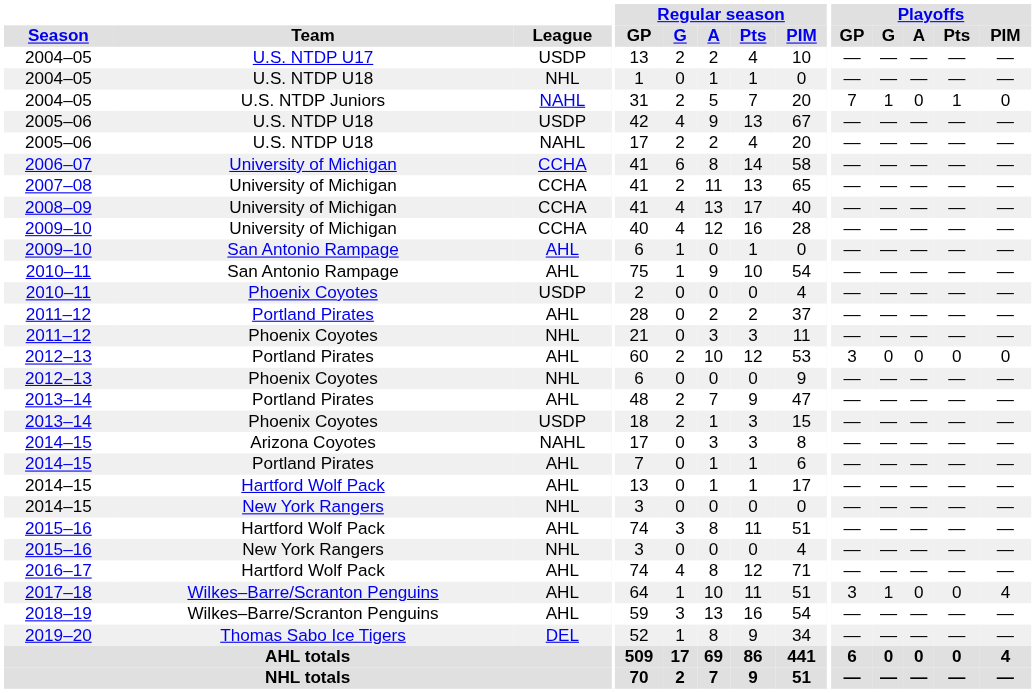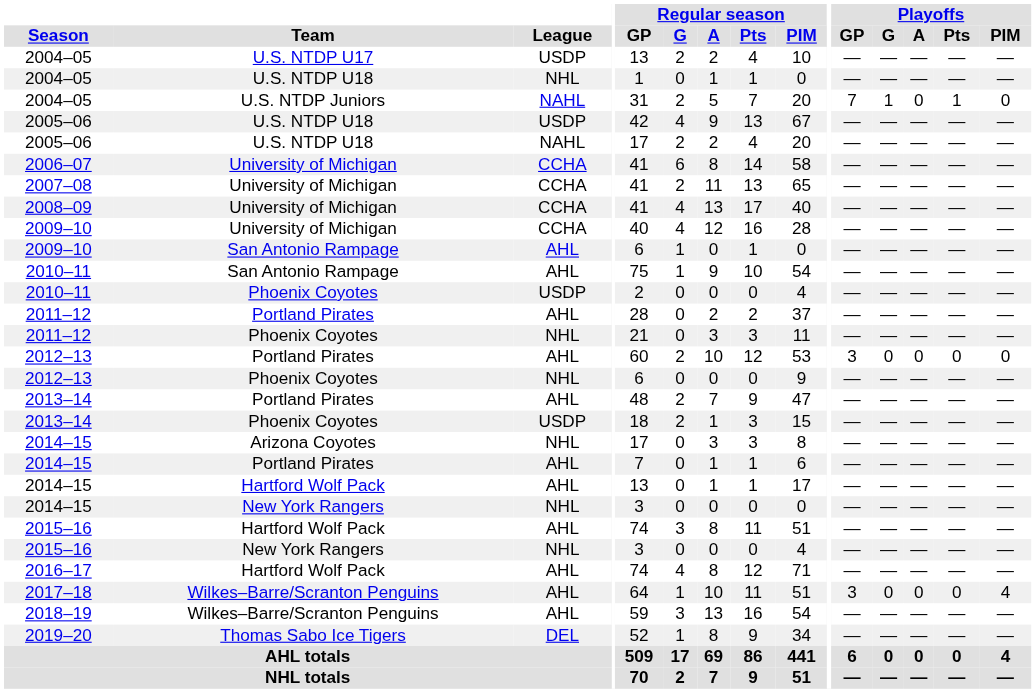 <table border="0" cellpadding="1" cellspacing="0" style="text-align:center; width:60em">
 <tr bgcolor="#e0e0e0">
 <th colspan="3"  bgcolor="#ffffff"></th>
 <th rowspan="99" bgcolor="#ffffff"></th>
 <th colspan="5"><a href='#'>Regular season</a></th>
 <th rowspan="99" bgcolor="#ffffff"></th>
 <th colspan="5"><a href='#'>Playoffs</a></th>
 </tr>
 <tr bgcolor="#e0e0e0">
 <th><a href='#'>Season</a></th>
 <th>Team</th>
 <th>League</th>
 <th>GP</th>
 <th><a href='#'>G</a></th>
 <th><a href='#'>A</a></th>
 <th><a href='#'>Pts</a></th>
 <th><a href='#'>PIM</a></th>
 <th>GP</th>
 <th>G</th>
 <th>A</th>
 <th>Pts</th>
 <th>PIM</th>
 </tr>
 <tr>
 <td>2004–05</td>
 <td><a href='#'>U.S. NTDP U17</a></td>
 <td>USDP</td>
 <td>13</td>
 <td>2</td>
 <td>2</td>
 <td>4</td>
 <td>10</td>
 <td>—</td>
 <td>—</td>
 <td>—</td>
 <td>—</td>
 <td>—</td>
 </tr>
 <tr bgcolor="#f0f0f0">
 <td>2004–05</td>
 <td>U.S. NTDP U18</td>
 <td>NHL</td>
 <td>1</td>
 <td>0</td>
 <td>1</td>
 <td>1</td>
 <td>0</td>
 <td>—</td>
 <td>—</td>
 <td>—</td>
 <td>—</td>
 <td>—</td>
 </tr>
 <tr>
 <td>2004–05</td>
 <td>U.S. NTDP Juniors</td>
 <td><a href='#'>NAHL</a></td>
 <td>31</td>
 <td>2</td>
 <td>5</td>
 <td>7</td>
 <td>20</td>
 <td>7</td>
 <td>1</td>
 <td>0</td>
 <td>1</td>
 <td>0</td>
 </tr>
 <tr bgcolor="#f0f0f0">
 <td>2005–06</td>
 <td>U.S. NTDP U18</td>
 <td>USDP</td>
 <td>42</td>
 <td>4</td>
 <td>9</td>
 <td>13</td>
 <td>67</td>
 <td>—</td>
 <td>—</td>
 <td>—</td>
 <td>—</td>
 <td>—</td>
 </tr>
 <tr>
 <td>2005–06</td>
 <td>U.S. NTDP U18</td>
 <td>NAHL</td>
 <td>17</td>
 <td>2</td>
 <td>2</td>
 <td>4</td>
 <td>20</td>
 <td>—</td>
 <td>—</td>
 <td>—</td>
 <td>—</td>
 <td>—</td>
 </tr>
 <tr bgcolor="#f0f0f0">
 <td><a href='#'>2006–07</a></td>
 <td><a href='#'>University of Michigan</a></td>
 <td><a href='#'>CCHA</a></td>
 <td>41</td>
 <td>6</td>
 <td>8</td>
 <td>14</td>
 <td>58</td>
 <td>—</td>
 <td>—</td>
 <td>—</td>
 <td>—</td>
 <td>—</td>
 </tr>
 <tr>
 <td><a href='#'>2007–08</a></td>
 <td>University of Michigan</td>
 <td>CCHA</td>
 <td>41</td>
 <td>2</td>
 <td>11</td>
 <td>13</td>
 <td>65</td>
 <td>—</td>
 <td>—</td>
 <td>—</td>
 <td>—</td>
 <td>—</td>
 </tr>
 <tr bgcolor="#f0f0f0">
 <td><a href='#'>2008–09</a></td>
 <td>University of Michigan</td>
 <td>CCHA</td>
 <td>41</td>
 <td>4</td>
 <td>13</td>
 <td>17</td>
 <td>40</td>
 <td>—</td>
 <td>—</td>
 <td>—</td>
 <td>—</td>
 <td>—</td>
 </tr>
 <tr>
 <td><a href='#'>2009–10</a></td>
 <td>University of Michigan</td>
 <td>CCHA</td>
 <td>40</td>
 <td>4</td>
 <td>12</td>
 <td>16</td>
 <td>28</td>
 <td>—</td>
 <td>—</td>
 <td>—</td>
 <td>—</td>
 <td>—</td>
 </tr>
 <tr bgcolor="#f0f0f0">
 <td><a href='#'>2009–10</a></td>
 <td><a href='#'>San Antonio Rampage</a></td>
 <td><a href='#'>AHL</a></td>
 <td>6</td>
 <td>1</td>
 <td>0</td>
 <td>1</td>
 <td>0</td>
 <td>—</td>
 <td>—</td>
 <td>—</td>
 <td>—</td>
 <td>—</td>
 </tr>
 <tr>
 <td><a href='#'>2010–11</a></td>
 <td>San Antonio Rampage</td>
 <td>AHL</td>
 <td>75</td>
 <td>1</td>
 <td>9</td>
 <td>10</td>
 <td>54</td>
 <td>—</td>
 <td>—</td>
 <td>—</td>
 <td>—</td>
 <td>—</td>
 </tr>
 <tr bgcolor="#f0f0f0">
 <td><a href='#'>2010–11</a></td>
 <td><a href='#'>Phoenix Coyotes</a></td>
 <td>USDP</td>
 <td>2</td>
 <td>0</td>
 <td>0</td>
 <td>0</td>
 <td>4</td>
 <td>—</td>
 <td>—</td>
 <td>—</td>
 <td>—</td>
 <td>—</td>
 </tr>
 <tr>
 <td><a href='#'>2011–12</a></td>
 <td><a href='#'>Portland Pirates</a></td>
 <td>AHL</td>
 <td>28</td>
 <td>0</td>
 <td>2</td>
 <td>2</td>
 <td>37</td>
 <td>—</td>
 <td>—</td>
 <td>—</td>
 <td>—</td>
 <td>—</td>
 </tr>
 <tr bgcolor="#f0f0f0">
 <td><a href='#'>2011–12</a></td>
 <td>Phoenix Coyotes</td>
 <td>NHL</td>
 <td>21</td>
 <td>0</td>
 <td>3</td>
 <td>3</td>
 <td>11</td>
 <td>—</td>
 <td>—</td>
 <td>—</td>
 <td>—</td>
 <td>—</td>
 </tr>
 <tr>
 <td><a href='#'>2012–13</a></td>
 <td>Portland Pirates</td>
 <td>AHL</td>
 <td>60</td>
 <td>2</td>
 <td>10</td>
 <td>12</td>
 <td>53</td>
 <td>3</td>
 <td>0</td>
 <td>0</td>
 <td>0</td>
 <td>0</td>
 </tr>
 <tr bgcolor="#f0f0f0">
 <td><a href='#'>2012–13</a></td>
 <td>Phoenix Coyotes</td>
 <td>NHL</td>
 <td>6</td>
 <td>0</td>
 <td>0</td>
 <td>0</td>
 <td>9</td>
 <td>—</td>
 <td>—</td>
 <td>—</td>
 <td>—</td>
 <td>—</td>
 </tr>
 <tr>
 <td><a href='#'>2013–14</a></td>
 <td>Portland Pirates</td>
 <td>AHL</td>
 <td>48</td>
 <td>2</td>
 <td>7</td>
 <td>9</td>
 <td>47</td>
 <td>—</td>
 <td>—</td>
 <td>—</td>
 <td>—</td>
 <td>—</td>
 </tr>
 <tr bgcolor="#f0f0f0">
 <td><a href='#'>2013–14</a></td>
 <td>Phoenix Coyotes</td>
 <td>USDP</td>
 <td>18</td>
 <td>2</td>
 <td>1</td>
 <td>3</td>
 <td>15</td>
 <td>—</td>
 <td>—</td>
 <td>—</td>
 <td>—</td>
 <td>—</td>
 </tr>
 <tr>
 <td><a href='#'>2014–15</a></td>
 <td>Arizona Coyotes</td>
-<td>NAHL</td>
+<td>NHL</td>
 <td>17</td>
 <td>0</td>
 <td>3</td>
 <td>3</td>
 <td>8</td>
 <td>—</td>
 <td>—</td>
 <td>—</td>
 <td>—</td>
 <td>—</td>
 </tr>
 <tr bgcolor="#f0f0f0">
 <td><a href='#'>2014–15</a></td>
 <td>Portland Pirates</td>
 <td>AHL</td>
 <td>7</td>
 <td>0</td>
 <td>1</td>
 <td>1</td>
 <td>6</td>
 <td>—</td>
 <td>—</td>
 <td>—</td>
 <td>—</td>
 <td>—</td>
 </tr>
 <tr>
 <td>2014–15</td>
 <td><a href='#'>Hartford Wolf Pack</a></td>
 <td>AHL</td>
 <td>13</td>
 <td>0</td>
 <td>1</td>
 <td>1</td>
 <td>17</td>
 <td>—</td>
 <td>—</td>
 <td>—</td>
 <td>—</td>
 <td>—</td>
 </tr>
 <tr bgcolor="#f0f0f0">
 <td>2014–15</td>
 <td><a href='#'>New York Rangers</a></td>
 <td>NHL</td>
 <td>3</td>
 <td>0</td>
 <td>0</td>
 <td>0</td>
 <td>0</td>
 <td>—</td>
 <td>—</td>
 <td>—</td>
 <td>—</td>
 <td>—</td>
 </tr>
 <tr>
 <td><a href='#'>2015–16</a></td>
 <td>Hartford Wolf Pack</td>
 <td>AHL</td>
 <td>74</td>
 <td>3</td>
 <td>8</td>
 <td>11</td>
 <td>51</td>
 <td>—</td>
 <td>—</td>
 <td>—</td>
 <td>—</td>
 <td>—</td>
 </tr>
 <tr bgcolor="#f0f0f0">
 <td><a href='#'>2015–16</a></td>
 <td>New York Rangers</td>
 <td>NHL</td>
 <td>3</td>
 <td>0</td>
 <td>0</td>
 <td>0</td>
 <td>4</td>
 <td>—</td>
 <td>—</td>
 <td>—</td>
 <td>—</td>
 <td>—</td>
 </tr>
 <tr>
 <td><a href='#'>2016–17</a></td>
 <td>Hartford Wolf Pack</td>
 <td>AHL</td>
 <td>74</td>
 <td>4</td>
 <td>8</td>
 <td>12</td>
 <td>71</td>
 <td>—</td>
 <td>—</td>
 <td>—</td>
 <td>—</td>
 <td>—</td>
 </tr>
 <tr bgcolor="#f0f0f0">
 <td><a href='#'>2017–18</a></td>
 <td><a href='#'>Wilkes–Barre/Scranton Penguins</a></td>
 <td>AHL</td>
 <td>64</td>
 <td>1</td>
 <td>10</td>
 <td>11</td>
 <td>51</td>
 <td>3</td>
-<td>1</td>
+<td>0</td>
 <td>0</td>
 <td>0</td>
 <td>4</td>
 </tr>
 <tr>
 <td><a href='#'>2018–19</a></td>
 <td>Wilkes–Barre/Scranton Penguins</td>
 <td>AHL</td>
 <td>59</td>
 <td>3</td>
 <td>13</td>
 <td>16</td>
 <td>54</td>
 <td>—</td>
 <td>—</td>
 <td>—</td>
 <td>—</td>
 <td>—</td>
 </tr>
 <tr bgcolor="#f0f0f0">
 <td><a href='#'>2019–20</a></td>
 <td><a href='#'>Thomas Sabo Ice Tigers</a></td>
 <td><a href='#'>DEL</a></td>
 <td>52</td>
 <td>1</td>
 <td>8</td>
 <td>9</td>
 <td>34</td>
 <td>—</td>
 <td>—</td>
 <td>—</td>
 <td>—</td>
 <td>—</td>
 </tr>
 <tr bgcolor="#e0e0e0">
 <th colspan="3">AHL totals</th>
 <th>509</th>
 <th>17</th>
 <th>69</th>
 <th>86</th>
 <th>441</th>
 <th>6</th>
 <th>0</th>
 <th>0</th>
 <th>0</th>
 <th>4</th>
 </tr>
 <tr bgcolor="#e0e0e0">
 <th colspan="3">NHL totals</th>
 <th>70</th>
 <th>2</th>
 <th>7</th>
 <th>9</th>
 <th>51</th>
 <th>—</th>
 <th>—</th>
 <th>—</th>
 <th>—</th>
 <th>—</th>
 </tr>
 </table>
